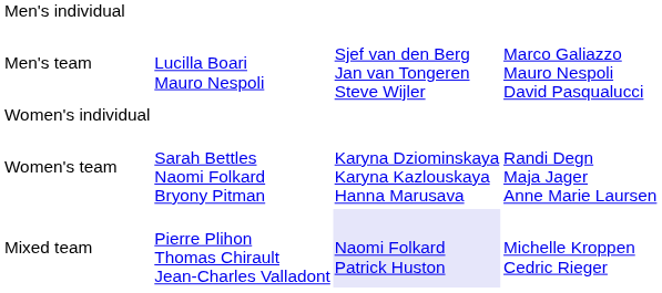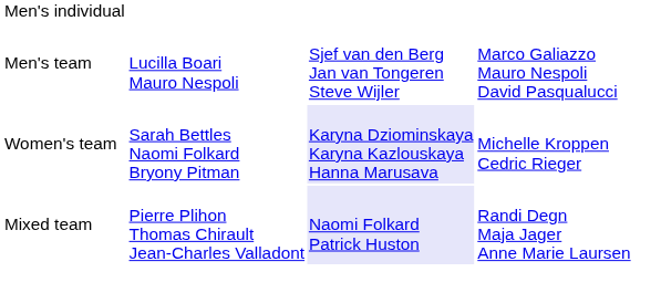 <table>
 <tr>
 <td>Men's individual<br></td>
 <td></td>
 <td></td>
 <td></td>
 </tr>
 <tr>
 <td>Men's team<br></td>
 <td><br><a href='#'>Lucilla Boari</a><br><a href='#'>Mauro Nespoli</a></td>
 <td><br><a href='#'>Sjef van den Berg</a><br><a href='#'>Jan van Tongeren</a><br><a href='#'>Steve Wijler</a></td>
 <td><br><a href='#'>Marco Galiazzo</a><br><a href='#'>Mauro Nespoli</a><br><a href='#'>David Pasqualucci</a></td>
 </tr>
 <tr>
-<td>Women's individual<br></td>
-<td></td>
-<td></td>
-<td></td>
-</tr>
-<tr>
 <td>Women's team<br></td>
 <td><br><a href='#'>Sarah Bettles</a><br><a href='#'>Naomi Folkard</a><br><a href='#'>Bryony Pitman</a></td>
-<td><br><a href='#'>Karyna Dziominskaya</a><br><a href='#'>Karyna Kazlouskaya</a><br><a href='#'>Hanna Marusava</a></td>
-<td><br><a href='#'>Randi Degn</a><br><a href='#'>Maja Jager</a><br><a href='#'>Anne Marie Laursen</a></td>
+<td style="background: lavender;"><br><a href='#'>Karyna Dziominskaya</a><br><a href='#'>Karyna Kazlouskaya</a><br><a href='#'>Hanna Marusava</a></td>
+<td><br><a href='#'>Michelle Kroppen</a><br><a href='#'>Cedric Rieger</a></td>
 </tr>
 <tr>
 <td>Mixed team<br></td>
 <td><br><a href='#'>Pierre Plihon</a><br><a href='#'>Thomas Chirault</a><br><a href='#'>Jean-Charles Valladont</a></td>
 <td style="background: lavender;"><br><a href='#'>Naomi Folkard</a><br><a href='#'>Patrick Huston</a></td>
-<td><br><a href='#'>Michelle Kroppen</a><br><a href='#'>Cedric Rieger</a></td>
+<td><br><a href='#'>Randi Degn</a><br><a href='#'>Maja Jager</a><br><a href='#'>Anne Marie Laursen</a></td>
 </tr>
 </table>
